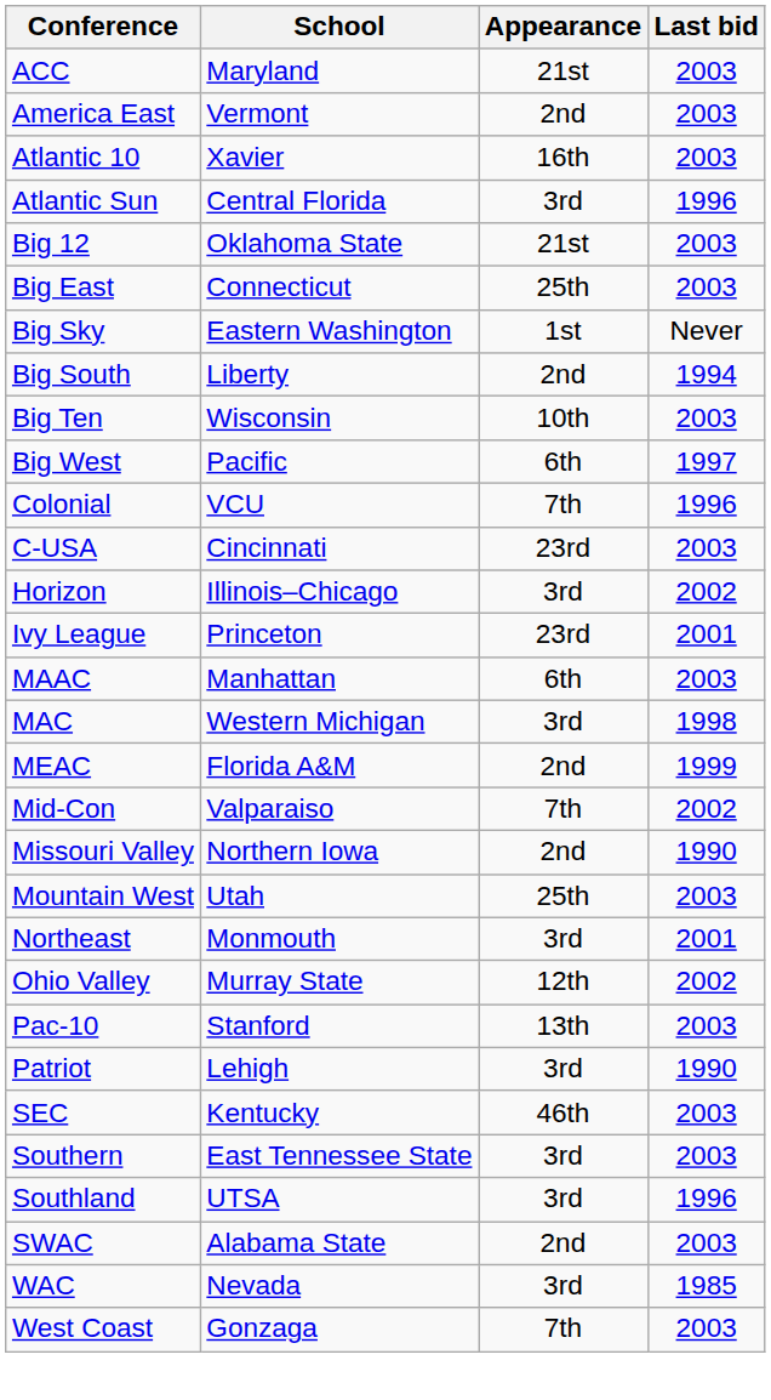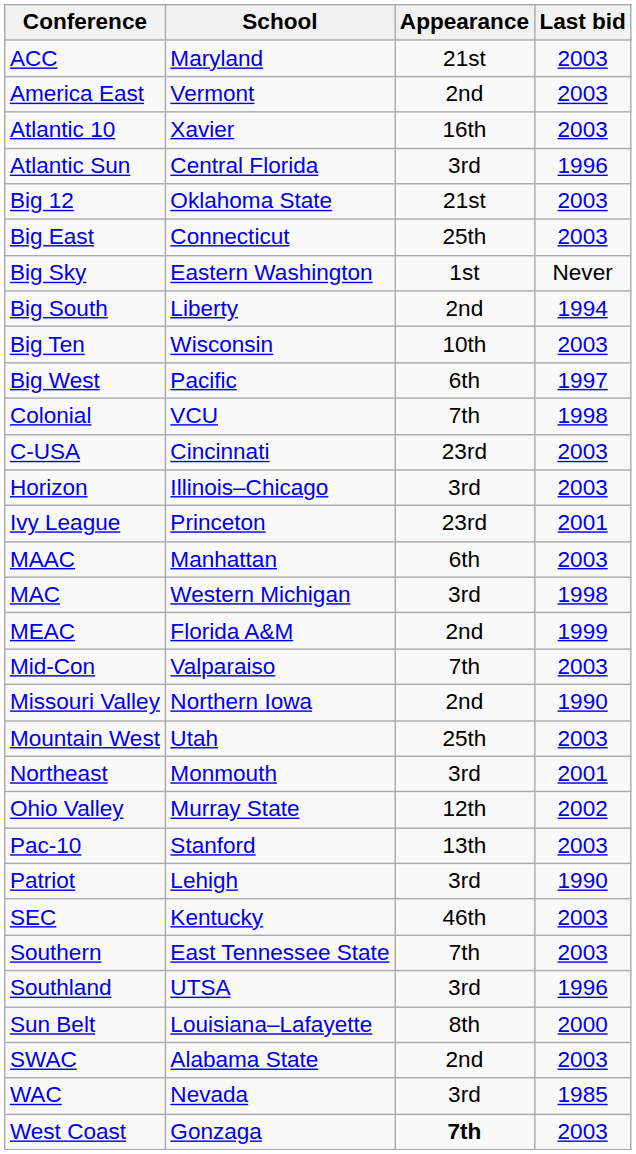 <table class="wikitable sortable" style="text-align: center;">
 <tr>
 <th>Conference</th>
 <th>School</th>
 <th data-sort-type="number">Appearance</th>
 <th>Last bid</th>
 </tr>
 <tr>
 <td align=left><a href='#'>ACC</a></td>
 <td align=left><a href='#'>Maryland</a></td>
 <td>21st</td>
 <td><a href='#'>2003</a></td>
 </tr>
 <tr>
 <td align=left><a href='#'>America East</a></td>
 <td align=left><a href='#'>Vermont</a></td>
 <td>2nd</td>
 <td><a href='#'>2003</a></td>
 </tr>
 <tr>
 <td align=left><a href='#'>Atlantic 10</a></td>
 <td align=left><a href='#'>Xavier</a></td>
 <td>16th</td>
 <td><a href='#'>2003</a></td>
 </tr>
 <tr>
 <td align=left><a href='#'>Atlantic Sun</a></td>
 <td align=left><a href='#'>Central Florida</a></td>
 <td>3rd</td>
 <td><a href='#'>1996</a></td>
 </tr>
 <tr>
 <td align=left><a href='#'>Big 12</a></td>
 <td align=left><a href='#'>Oklahoma State</a></td>
 <td>21st</td>
 <td><a href='#'>2003</a></td>
 </tr>
 <tr>
 <td align=left><a href='#'>Big East</a></td>
 <td align=left><a href='#'>Connecticut</a></td>
 <td>25th</td>
 <td><a href='#'>2003</a></td>
 </tr>
 <tr>
 <td align=left><a href='#'>Big Sky</a></td>
 <td align=left><a href='#'>Eastern Washington</a></td>
 <td>1st</td>
 <td>Never</td>
 </tr>
 <tr>
 <td align=left><a href='#'>Big South</a></td>
 <td align=left><a href='#'>Liberty</a></td>
 <td>2nd</td>
 <td><a href='#'>1994</a></td>
 </tr>
 <tr>
 <td align=left><a href='#'>Big Ten</a></td>
 <td align=left><a href='#'>Wisconsin</a></td>
 <td>10th</td>
 <td><a href='#'>2003</a></td>
 </tr>
 <tr>
 <td align=left><a href='#'>Big West</a></td>
 <td align=left><a href='#'>Pacific</a></td>
 <td>6th</td>
 <td><a href='#'>1997</a></td>
 </tr>
 <tr>
 <td align=left><a href='#'>Colonial</a></td>
 <td align=left><a href='#'>VCU</a></td>
 <td>7th</td>
-<td><a href='#'>1996</a></td>
+<td><a href='#'>1998</a></td>
 </tr>
 <tr>
 <td align=left><a href='#'>C-USA</a></td>
 <td align=left><a href='#'>Cincinnati</a></td>
 <td>23rd</td>
 <td><a href='#'>2003</a></td>
 </tr>
 <tr>
 <td align=left><a href='#'>Horizon</a></td>
 <td align=left><a href='#'>Illinois–Chicago</a></td>
 <td>3rd</td>
-<td><a href='#'>2002</a></td>
+<td><a href='#'>2003</a></td>
 </tr>
 <tr>
 <td align=left><a href='#'>Ivy League</a></td>
 <td align=left><a href='#'>Princeton</a></td>
 <td>23rd</td>
 <td><a href='#'>2001</a></td>
 </tr>
 <tr>
 <td align=left><a href='#'>MAAC</a></td>
 <td align=left><a href='#'>Manhattan</a></td>
 <td>6th</td>
 <td><a href='#'>2003</a></td>
 </tr>
 <tr>
 <td align=left><a href='#'>MAC</a></td>
 <td align=left><a href='#'>Western Michigan</a></td>
 <td>3rd</td>
 <td><a href='#'>1998</a></td>
 </tr>
 <tr>
 <td align=left><a href='#'>MEAC</a></td>
 <td align=left><a href='#'>Florida A&M</a></td>
 <td>2nd</td>
 <td><a href='#'>1999</a></td>
 </tr>
 <tr>
 <td align=left><a href='#'>Mid-Con</a></td>
 <td align=left><a href='#'>Valparaiso</a></td>
 <td>7th</td>
-<td><a href='#'>2002</a></td>
+<td><a href='#'>2003</a></td>
 </tr>
 <tr>
 <td align=left><a href='#'>Missouri Valley</a></td>
 <td align=left><a href='#'>Northern Iowa</a></td>
 <td>2nd</td>
 <td><a href='#'>1990</a></td>
 </tr>
 <tr>
 <td align=left><a href='#'>Mountain West</a></td>
 <td align=left><a href='#'>Utah</a></td>
 <td>25th</td>
 <td><a href='#'>2003</a></td>
 </tr>
 <tr>
 <td align=left><a href='#'>Northeast</a></td>
 <td align=left><a href='#'>Monmouth</a></td>
 <td>3rd</td>
 <td><a href='#'>2001</a></td>
 </tr>
 <tr>
 <td align=left><a href='#'>Ohio Valley</a></td>
 <td align=left><a href='#'>Murray State</a></td>
 <td>12th</td>
 <td><a href='#'>2002</a></td>
 </tr>
 <tr>
 <td align=left><a href='#'>Pac-10</a></td>
 <td align=left><a href='#'>Stanford</a></td>
 <td>13th</td>
 <td><a href='#'>2003</a></td>
 </tr>
 <tr>
 <td align=left><a href='#'>Patriot</a></td>
 <td align=left><a href='#'>Lehigh</a></td>
 <td>3rd</td>
 <td><a href='#'>1990</a></td>
 </tr>
 <tr>
 <td align=left><a href='#'>SEC</a></td>
 <td align=left><a href='#'>Kentucky</a></td>
 <td>46th</td>
 <td><a href='#'>2003</a></td>
 </tr>
 <tr>
 <td align=left><a href='#'>Southern</a></td>
 <td align=left><a href='#'>East Tennessee State</a></td>
-<td>3rd</td>
+<td>7th</td>
 <td><a href='#'>2003</a></td>
 </tr>
 <tr>
 <td align=left><a href='#'>Southland</a></td>
 <td align=left><a href='#'>UTSA</a></td>
 <td>3rd</td>
 <td><a href='#'>1996</a></td>
+</tr>
+<tr>
+<td align=left><a href='#'>Sun Belt</a></td>
+<td align=left><a href='#'>Louisiana–Lafayette</a></td>
+<td>8th</td>
+<td><a href='#'>2000</a></td>
 </tr>
 <tr>
 <td align=left><a href='#'>SWAC</a></td>
 <td align=left><a href='#'>Alabama State</a></td>
 <td>2nd</td>
 <td><a href='#'>2003</a></td>
 </tr>
 <tr>
 <td align=left><a href='#'>WAC</a></td>
 <td align=left><a href='#'>Nevada</a></td>
 <td>3rd</td>
 <td><a href='#'>1985</a></td>
 </tr>
 <tr>
 <td align=left><a href='#'>West Coast</a></td>
 <td align=left><a href='#'>Gonzaga</a></td>
-<td>7th</td>
+<td><strong>7th</strong></td>
 <td><a href='#'>2003</a></td>
 </tr>
 </table>
